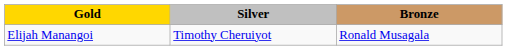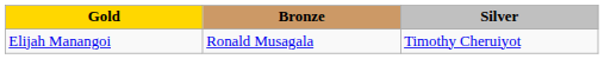 <table class="wikitable" style="text-align:left">
 <tr align="center">
 <td width=200 bgcolor=gold><strong>Gold</strong></td>
+<td width=200 bgcolor=CC9966><strong>Bronze</strong></td>
 <td width=200 bgcolor=silver><strong>Silver</strong></td>
-<td width=200 bgcolor=CC9966><strong>Bronze</strong></td>
 </tr>
 <tr>
 <td><a href='#'>Elijah Manangoi</a><br><em></em></td>
+<td><a href='#'>Ronald Musagala</a><br><em></em></td>
 <td><a href='#'>Timothy Cheruiyot</a><br><em></em></td>
-<td><a href='#'>Ronald Musagala</a><br><em></em></td>
 </tr>
 </table>
